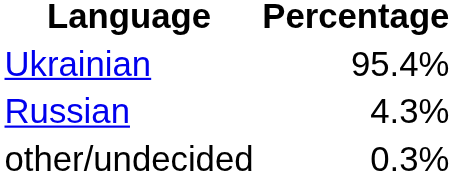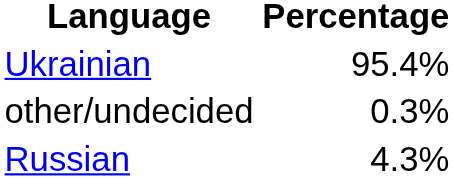 <table class="standard">
 <tr>
 <th>Language</th>
 <th>Percentage</th>
 </tr>
 <tr>
 <td><a href='#'>Ukrainian</a></td>
 <td align="right">95.4%</td>
 </tr>
 <tr>
+<td>other/undecided</td>
+<td align="right">0.3%</td>
+</tr>
+<tr>
 <td><a href='#'>Russian</a></td>
 <td align="right">4.3%</td>
 </tr>
-<tr>
-<td>other/undecided</td>
-<td align="right">0.3%</td>
-</tr>
 </table>
